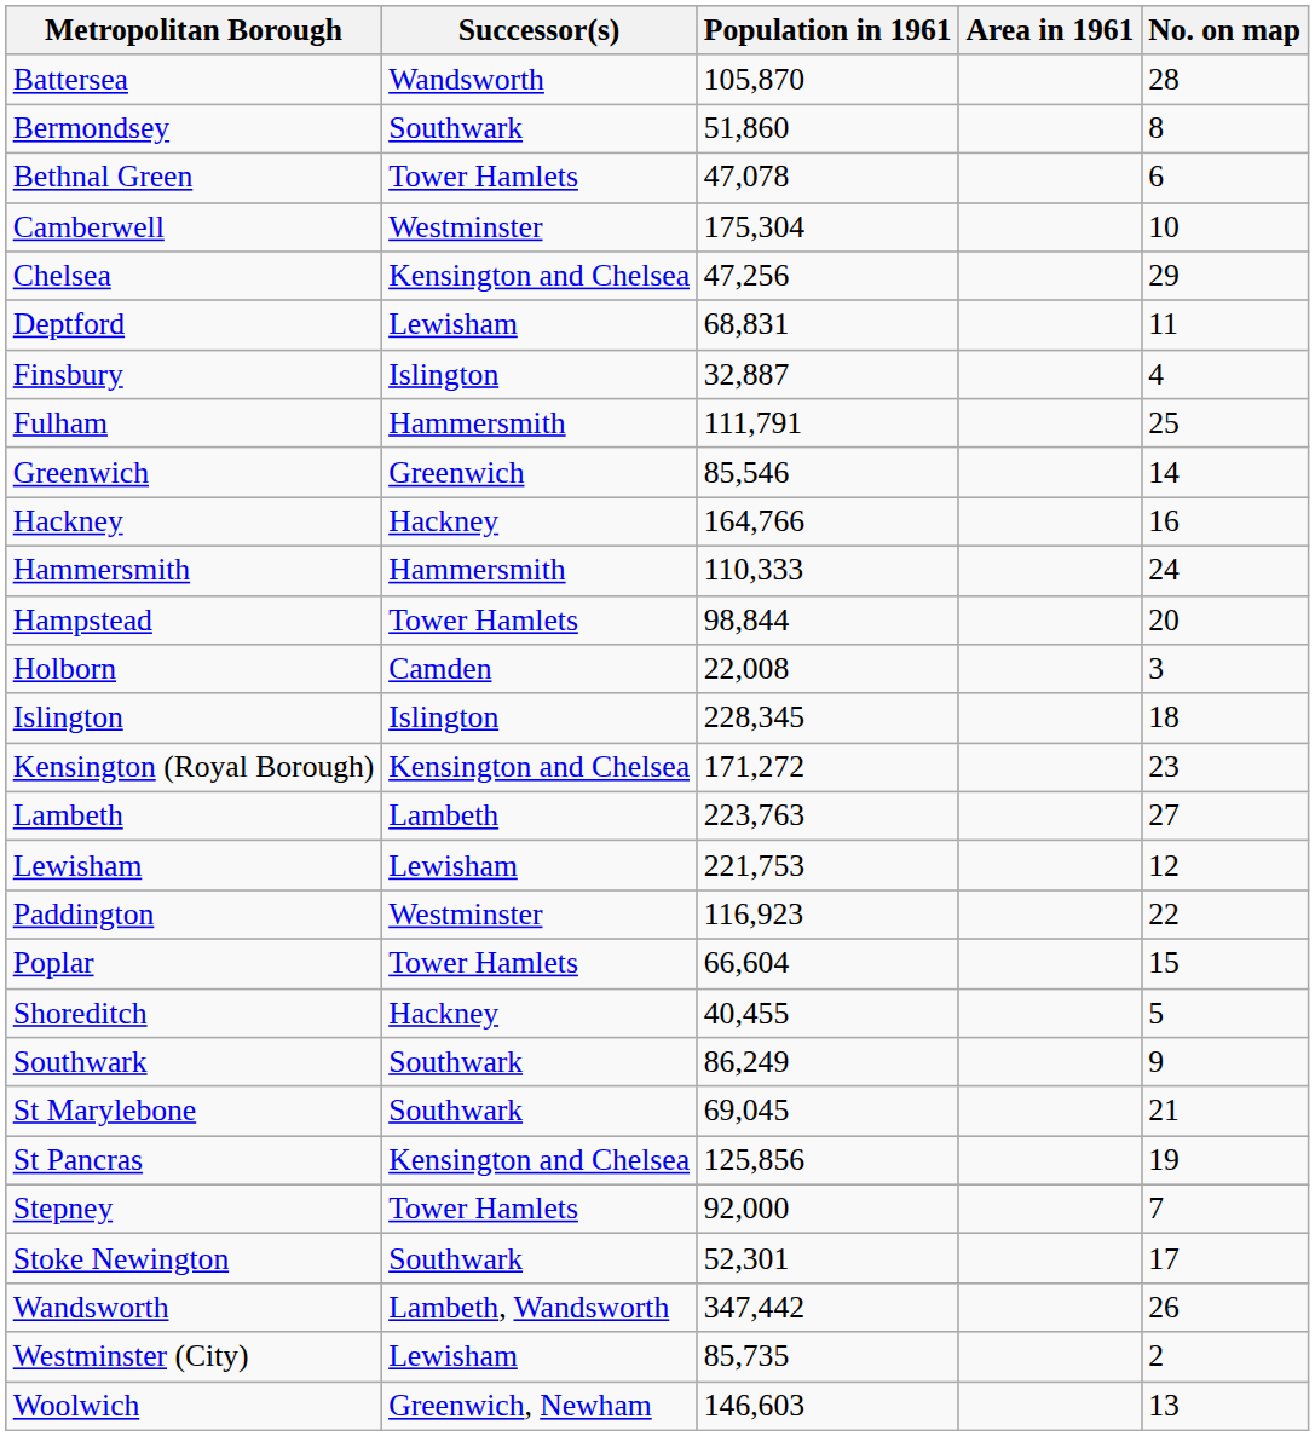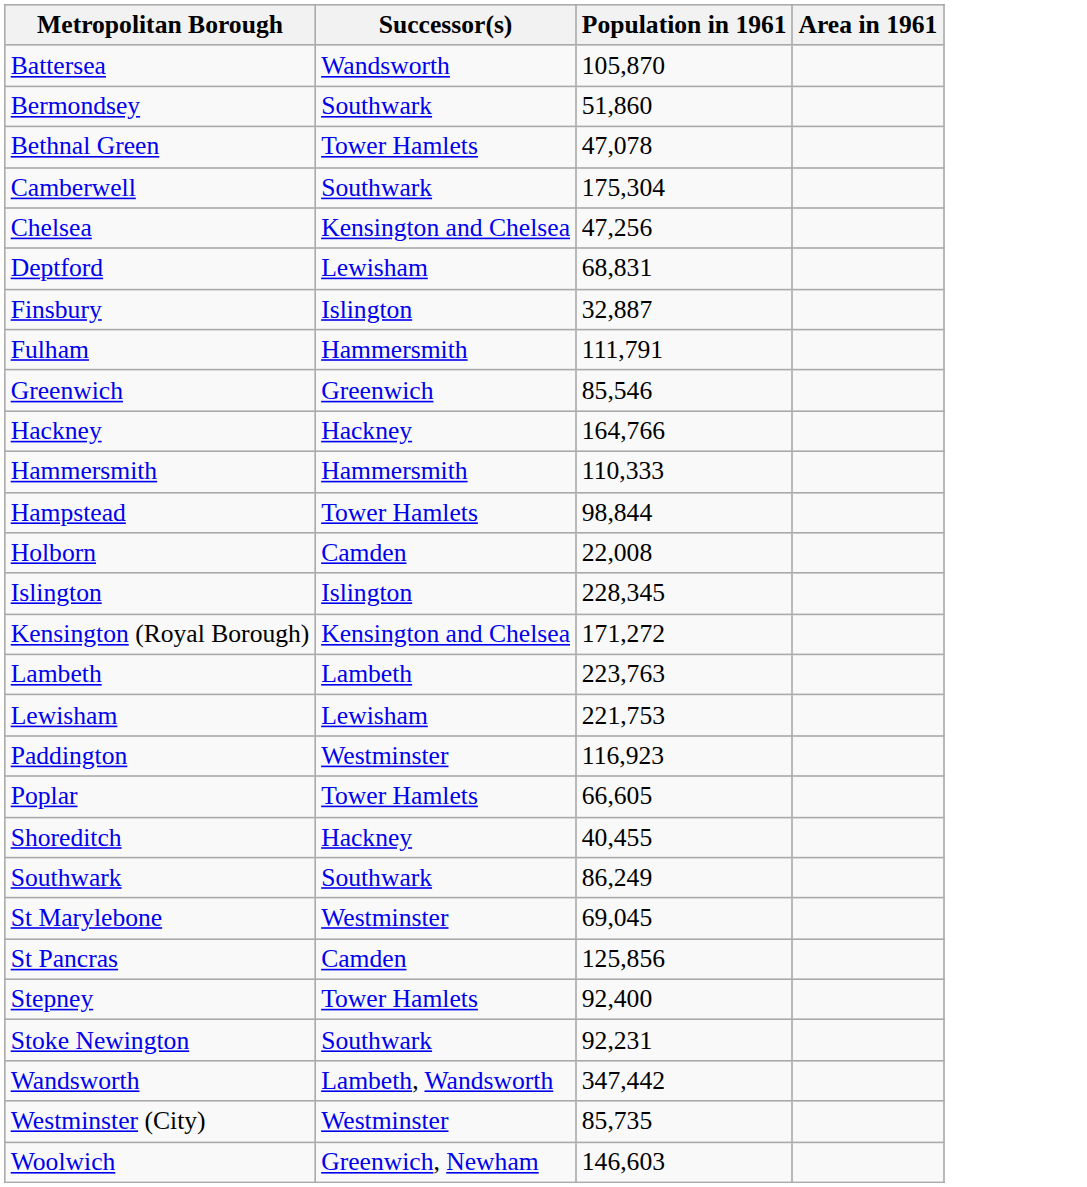 <table class="wikitable sortable">
 <tr>
 <th>Metropolitan Borough</th>
 <th>Successor(s)</th>
 <th>Population in 1961</th>
 <th>Area in 1961</th>
-<th>No. on map</th>
 </tr>
 <tr>
 <td><a href='#'>Battersea</a></td>
 <td><a href='#'>Wandsworth</a></td>
 <td>105,870</td>
 <td></td>
-<td>28</td>
 </tr>
 <tr>
 <td><a href='#'>Bermondsey</a></td>
 <td><a href='#'>Southwark</a></td>
 <td>51,860</td>
 <td></td>
-<td>8</td>
 </tr>
 <tr>
 <td><a href='#'>Bethnal Green</a></td>
 <td><a href='#'>Tower Hamlets</a></td>
 <td>47,078</td>
 <td></td>
-<td>6</td>
 </tr>
 <tr>
 <td><a href='#'>Camberwell</a></td>
-<td><a href='#'>Westminster</a></td>
+<td><a href='#'>Southwark</a></td>
 <td>175,304</td>
 <td></td>
-<td>10</td>
 </tr>
 <tr>
 <td><a href='#'>Chelsea</a></td>
 <td><a href='#'>Kensington and Chelsea</a></td>
 <td>47,256</td>
 <td></td>
-<td>29</td>
 </tr>
 <tr>
 <td><a href='#'>Deptford</a></td>
 <td><a href='#'>Lewisham</a></td>
 <td>68,831</td>
 <td></td>
-<td>11</td>
 </tr>
 <tr>
 <td><a href='#'>Finsbury</a></td>
 <td><a href='#'>Islington</a></td>
 <td>32,887</td>
 <td></td>
-<td>4</td>
 </tr>
 <tr>
 <td><a href='#'>Fulham</a></td>
 <td><a href='#'>Hammersmith</a></td>
 <td>111,791</td>
 <td></td>
-<td>25</td>
 </tr>
 <tr>
 <td><a href='#'>Greenwich</a></td>
 <td><a href='#'>Greenwich</a></td>
 <td>85,546</td>
 <td></td>
-<td>14</td>
 </tr>
 <tr>
 <td><a href='#'>Hackney</a></td>
 <td><a href='#'>Hackney</a></td>
 <td>164,766</td>
 <td></td>
-<td>16</td>
 </tr>
 <tr>
 <td><a href='#'>Hammersmith</a></td>
 <td><a href='#'>Hammersmith</a></td>
 <td>110,333</td>
 <td></td>
-<td>24</td>
 </tr>
 <tr>
 <td><a href='#'>Hampstead</a></td>
 <td><a href='#'>Tower Hamlets</a></td>
 <td>98,844</td>
 <td></td>
-<td>20</td>
 </tr>
 <tr>
 <td><a href='#'>Holborn</a></td>
 <td><a href='#'>Camden</a></td>
 <td>22,008</td>
 <td></td>
-<td>3</td>
 </tr>
 <tr>
 <td><a href='#'>Islington</a></td>
 <td><a href='#'>Islington</a></td>
 <td>228,345</td>
 <td></td>
-<td>18</td>
 </tr>
 <tr>
 <td><a href='#'>Kensington</a> (Royal Borough)</td>
 <td><a href='#'>Kensington and Chelsea</a></td>
 <td>171,272</td>
 <td></td>
-<td>23</td>
 </tr>
 <tr>
 <td><a href='#'>Lambeth</a></td>
 <td><a href='#'>Lambeth</a></td>
 <td>223,763</td>
 <td></td>
-<td>27</td>
 </tr>
 <tr>
 <td><a href='#'>Lewisham</a></td>
 <td><a href='#'>Lewisham</a></td>
 <td>221,753</td>
 <td></td>
-<td>12</td>
 </tr>
 <tr>
 <td><a href='#'>Paddington</a></td>
 <td><a href='#'>Westminster</a></td>
 <td>116,923</td>
 <td></td>
-<td>22</td>
 </tr>
 <tr>
 <td><a href='#'>Poplar</a></td>
 <td><a href='#'>Tower Hamlets</a></td>
-<td>66,604</td>
+<td>66,605</td>
 <td></td>
-<td>15</td>
 </tr>
 <tr>
 <td><a href='#'>Shoreditch</a></td>
 <td><a href='#'>Hackney</a></td>
 <td>40,455</td>
 <td></td>
-<td>5</td>
 </tr>
 <tr>
 <td><a href='#'>Southwark</a></td>
 <td><a href='#'>Southwark</a></td>
 <td>86,249</td>
 <td></td>
-<td>9</td>
 </tr>
 <tr>
 <td><a href='#'>St Marylebone</a></td>
-<td><a href='#'>Southwark</a></td>
+<td><a href='#'>Westminster</a></td>
 <td>69,045</td>
 <td></td>
-<td>21</td>
 </tr>
 <tr>
 <td><a href='#'>St Pancras</a></td>
-<td><a href='#'>Kensington and Chelsea</a></td>
+<td><a href='#'>Camden</a></td>
 <td>125,856</td>
 <td></td>
-<td>19</td>
 </tr>
 <tr>
 <td><a href='#'>Stepney</a></td>
 <td><a href='#'>Tower Hamlets</a></td>
-<td>92,000</td>
+<td>92,400</td>
 <td></td>
-<td>7</td>
 </tr>
 <tr>
 <td><a href='#'>Stoke Newington</a></td>
 <td><a href='#'>Southwark</a></td>
-<td>52,301</td>
+<td>92,231</td>
 <td></td>
-<td>17</td>
 </tr>
 <tr>
 <td><a href='#'>Wandsworth</a></td>
 <td><a href='#'>Lambeth</a>, <a href='#'>Wandsworth</a></td>
 <td>347,442</td>
 <td></td>
-<td>26</td>
 </tr>
 <tr>
 <td><a href='#'>Westminster</a> (City)</td>
-<td><a href='#'>Lewisham</a></td>
+<td><a href='#'>Westminster</a></td>
 <td>85,735</td>
 <td></td>
-<td>2</td>
 </tr>
 <tr>
 <td><a href='#'>Woolwich</a></td>
 <td><a href='#'>Greenwich</a>, <a href='#'>Newham</a></td>
 <td>146,603</td>
 <td></td>
-<td>13</td>
 </tr>
 </table>
